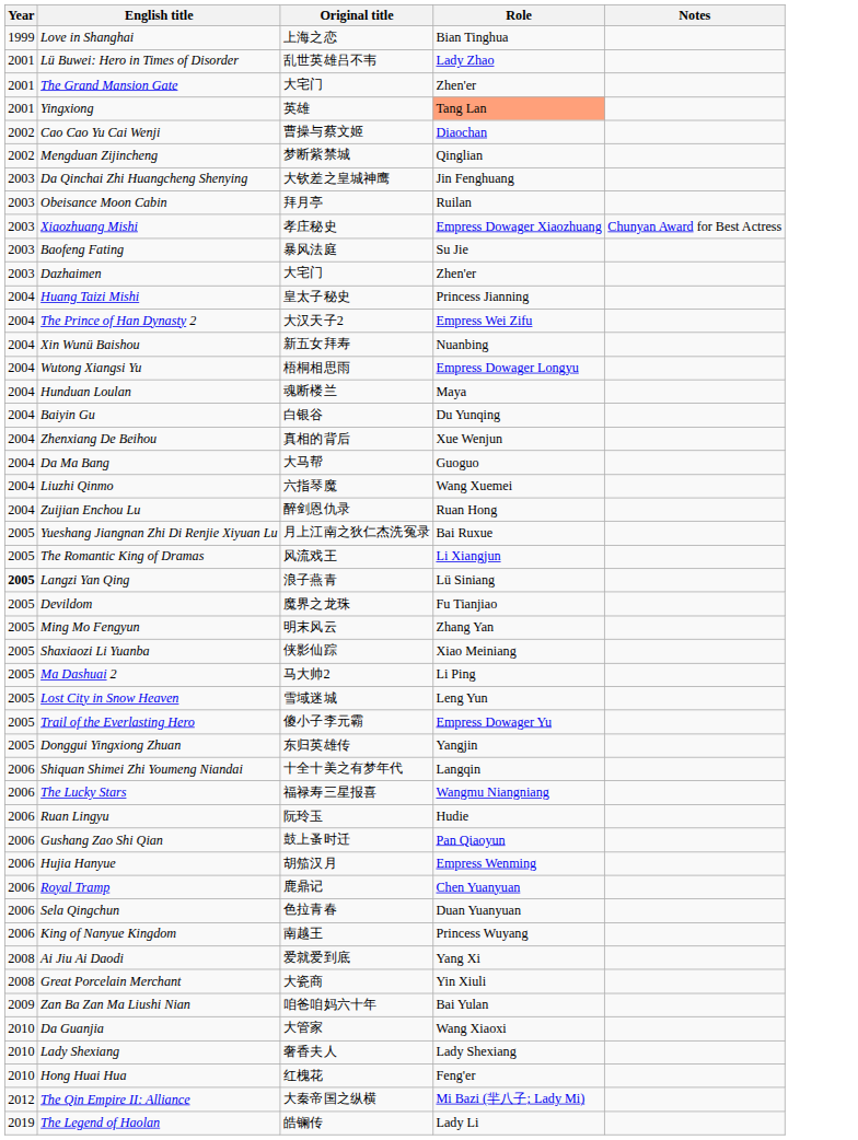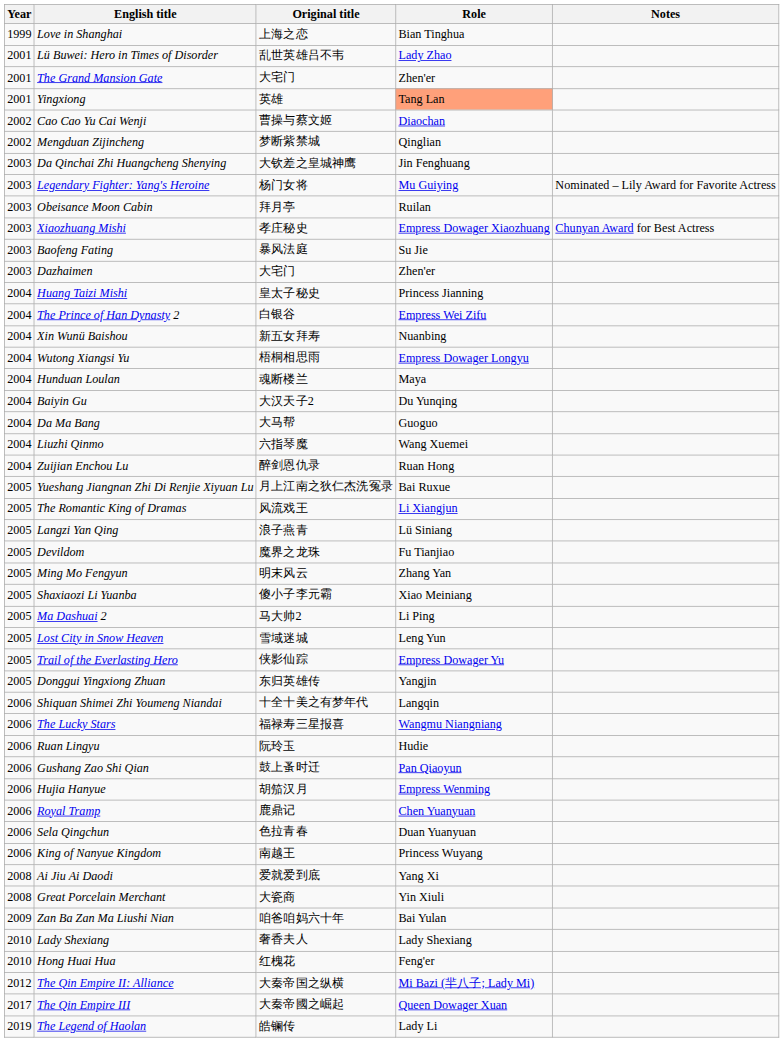 <table class="wikitable sortable">
 <tr>
 <th>Year</th>
 <th>English title</th>
 <th>Original title</th>
 <th>Role</th>
 <th class="unsortable">Notes</th>
 </tr>
 <tr>
 <td>1999</td>
 <td><em>Love in Shanghai</em></td>
 <td>上海之恋</td>
 <td>Bian Tinghua</td>
 <td></td>
 </tr>
 <tr>
 <td>2001</td>
 <td><em>Lü Buwei: Hero in Times of Disorder</em></td>
 <td>乱世英雄吕不韦</td>
 <td><a href='#'>Lady Zhao</a></td>
 <td></td>
 </tr>
 <tr>
 <td>2001</td>
 <td><em><a href='#'>The Grand Mansion Gate</a></em></td>
 <td>大宅门</td>
 <td>Zhen'er</td>
 <td></td>
 </tr>
 <tr>
 <td>2001</td>
 <td><em>Yingxiong</em></td>
 <td>英雄</td>
 <td style="background: lightsalmon;">Tang Lan</td>
 <td></td>
 </tr>
 <tr>
 <td>2002</td>
 <td><em>Cao Cao Yu Cai Wenji</em></td>
 <td>曹操与蔡文姬</td>
 <td><a href='#'>Diaochan</a></td>
 <td></td>
 </tr>
 <tr>
 <td>2002</td>
 <td><em>Mengduan Zijincheng</em></td>
 <td>梦断紫禁城</td>
 <td>Qinglian</td>
 <td></td>
 </tr>
 <tr>
 <td>2003</td>
 <td><em>Da Qinchai Zhi Huangcheng Shenying</em></td>
 <td>大钦差之皇城神鹰</td>
 <td>Jin Fenghuang</td>
 <td></td>
 </tr>
 <tr>
 <td>2003</td>
+<td><em><a href='#'>Legendary Fighter: Yang's Heroine</a></em></td>
+<td>杨门女将</td>
+<td><a href='#'>Mu Guiying</a></td>
+<td>Nominated – Lily Award for Favorite Actress</td>
+</tr>
+<tr>
+<td>2003</td>
 <td><em>Obeisance Moon Cabin</em></td>
 <td>拜月亭</td>
 <td>Ruilan</td>
 <td></td>
 </tr>
 <tr>
 <td>2003</td>
 <td><em><a href='#'>Xiaozhuang Mishi</a></em></td>
 <td>孝庄秘史</td>
 <td><a href='#'>Empress Dowager Xiaozhuang</a></td>
 <td><a href='#'>Chunyan Award</a> for Best Actress</td>
 </tr>
 <tr>
 <td>2003</td>
 <td><em>Baofeng Fating</em></td>
 <td>暴风法庭</td>
 <td>Su Jie</td>
 <td></td>
 </tr>
 <tr>
 <td>2003</td>
 <td><em>Dazhaimen</em></td>
 <td>大宅门</td>
 <td>Zhen'er</td>
 <td></td>
 </tr>
 <tr>
 <td>2004</td>
 <td><em><a href='#'>Huang Taizi Mishi</a></em></td>
 <td>皇太子秘史</td>
 <td>Princess Jianning</td>
 <td></td>
 </tr>
 <tr>
 <td>2004</td>
 <td><em><a href='#'>The Prince of Han Dynasty</a> 2</em></td>
-<td>大汉天子2</td>
+<td>白银谷</td>
 <td><a href='#'>Empress Wei Zifu</a></td>
 <td></td>
 </tr>
 <tr>
 <td>2004</td>
 <td><em>Xin Wunü Baishou</em></td>
 <td>新五女拜寿</td>
 <td>Nuanbing</td>
 <td></td>
 </tr>
 <tr>
 <td>2004</td>
 <td><em>Wutong Xiangsi Yu</em></td>
 <td>梧桐相思雨</td>
 <td><a href='#'>Empress Dowager Longyu</a></td>
 <td></td>
 </tr>
 <tr>
 <td>2004</td>
 <td><em>Hunduan Loulan</em></td>
 <td>魂断楼兰</td>
 <td>Maya</td>
 <td></td>
 </tr>
 <tr>
 <td>2004</td>
 <td><em>Baiyin Gu</em></td>
-<td>白银谷</td>
+<td>大汉天子2</td>
 <td>Du Yunqing</td>
-<td></td>
-</tr>
-<tr>
-<td>2004</td>
-<td><em>Zhenxiang De Beihou</em></td>
-<td>真相的背后</td>
-<td>Xue Wenjun</td>
 <td></td>
 </tr>
 <tr>
 <td>2004</td>
 <td><em>Da Ma Bang</em></td>
 <td>大马帮</td>
 <td>Guoguo</td>
 <td></td>
 </tr>
 <tr>
 <td>2004</td>
 <td><em>Liuzhi Qinmo</em></td>
 <td>六指琴魔</td>
 <td>Wang Xuemei</td>
 <td></td>
 </tr>
 <tr>
 <td>2004</td>
 <td><em>Zuijian Enchou Lu</em></td>
 <td>醉剑恩仇录</td>
 <td>Ruan Hong</td>
 <td></td>
 </tr>
 <tr>
 <td>2005</td>
 <td><em>Yueshang Jiangnan Zhi Di Renjie Xiyuan Lu</em></td>
 <td>月上江南之狄仁杰洗冤录</td>
 <td>Bai Ruxue</td>
 <td></td>
 </tr>
 <tr>
 <td>2005</td>
 <td><em>The Romantic King of Dramas</em></td>
 <td>风流戏王</td>
 <td><a href='#'>Li Xiangjun</a></td>
 <td></td>
 </tr>
 <tr>
-<td><strong>2005</strong></td>
+<td>2005</td>
 <td><em>Langzi Yan Qing</em></td>
 <td>浪子燕青</td>
 <td>Lü Siniang</td>
 <td></td>
 </tr>
 <tr>
 <td>2005</td>
 <td><em>Devildom</em></td>
 <td>魔界之龙珠</td>
 <td>Fu Tianjiao</td>
 <td></td>
 </tr>
 <tr>
 <td>2005</td>
 <td><em>Ming Mo Fengyun</em></td>
 <td>明末风云</td>
 <td>Zhang Yan</td>
 <td></td>
 </tr>
 <tr>
 <td>2005</td>
 <td><em>Shaxiaozi Li Yuanba</em></td>
-<td>侠影仙踪</td>
+<td>傻小子李元霸</td>
 <td>Xiao Meiniang</td>
 <td></td>
 </tr>
 <tr>
 <td>2005</td>
 <td><em><a href='#'>Ma Dashuai</a> 2</em></td>
 <td>马大帅2</td>
 <td>Li Ping</td>
 <td></td>
 </tr>
 <tr>
 <td>2005</td>
 <td><em><a href='#'>Lost City in Snow Heaven</a></em></td>
 <td>雪域迷城</td>
 <td>Leng Yun</td>
 <td></td>
 </tr>
 <tr>
 <td>2005</td>
 <td><em><a href='#'>Trail of the Everlasting Hero</a></em></td>
-<td>傻小子李元霸</td>
+<td>侠影仙踪</td>
 <td><a href='#'>Empress Dowager Yu</a></td>
 <td></td>
 </tr>
 <tr>
 <td>2005</td>
 <td><em>Donggui Yingxiong Zhuan</em></td>
 <td>东归英雄传</td>
 <td>Yangjin</td>
 <td></td>
 </tr>
 <tr>
 <td>2006</td>
 <td><em>Shiquan Shimei Zhi Youmeng Niandai</em></td>
 <td>十全十美之有梦年代</td>
 <td>Langqin</td>
 <td></td>
 </tr>
 <tr>
 <td>2006</td>
 <td><em><a href='#'>The Lucky Stars</a></em></td>
 <td>福禄寿三星报喜</td>
 <td><a href='#'>Wangmu Niangniang</a></td>
 <td></td>
 </tr>
 <tr>
 <td>2006</td>
 <td><em>Ruan Lingyu</em></td>
 <td>阮玲玉</td>
 <td>Hudie</td>
 <td></td>
 </tr>
 <tr>
 <td>2006</td>
 <td><em>Gushang Zao Shi Qian</em></td>
 <td>鼓上蚤时迁</td>
 <td><a href='#'>Pan Qiaoyun</a></td>
 <td></td>
 </tr>
 <tr>
 <td>2006</td>
 <td><em>Hujia Hanyue</em></td>
 <td>胡笳汉月</td>
 <td><a href='#'>Empress Wenming</a></td>
 <td></td>
 </tr>
 <tr>
 <td>2006</td>
 <td><em><a href='#'>Royal Tramp</a></em></td>
 <td>鹿鼎记</td>
 <td><a href='#'>Chen Yuanyuan</a></td>
 <td></td>
 </tr>
 <tr>
 <td>2006</td>
 <td><em>Sela Qingchun</em></td>
 <td>色拉青春</td>
 <td>Duan Yuanyuan</td>
 <td></td>
 </tr>
 <tr>
 <td>2006</td>
 <td><em>King of Nanyue Kingdom</em></td>
 <td>南越王</td>
 <td>Princess Wuyang</td>
 <td></td>
 </tr>
 <tr>
 <td>2008</td>
 <td><em>Ai Jiu Ai Daodi</em></td>
 <td>爱就爱到底</td>
 <td>Yang Xi</td>
 <td></td>
 </tr>
 <tr>
 <td>2008</td>
 <td><em>Great Porcelain Merchant</em></td>
 <td>大瓷商</td>
 <td>Yin Xiuli</td>
 <td></td>
 </tr>
 <tr>
 <td>2009</td>
 <td><em>Zan Ba Zan Ma Liushi Nian</em></td>
 <td>咱爸咱妈六十年</td>
 <td>Bai Yulan</td>
 <td></td>
 </tr>
 <tr>
 <td>2010</td>
-<td><em>Da Guanjia</em></td>
-<td>大管家</td>
-<td>Wang Xiaoxi</td>
-<td></td>
-</tr>
-<tr>
-<td>2010</td>
 <td><em>Lady Shexiang</em></td>
 <td>奢香夫人</td>
 <td>Lady Shexiang</td>
 <td></td>
 </tr>
 <tr>
 <td>2010</td>
 <td><em>Hong Huai Hua</em></td>
 <td>红槐花</td>
 <td>Feng'er</td>
 <td></td>
 </tr>
 <tr>
 <td>2012</td>
 <td><em><a href='#'>The Qin Empire II: Alliance</a></em></td>
 <td>大秦帝国之纵横</td>
 <td><a href='#'>Mi Bazi (羋八子; Lady Mi)</a></td>
 <td></td>
 </tr>
 <tr>
+<td>2017</td>
+<td><em><a href='#'>The Qin Empire III</a></em></td>
+<td>大秦帝國之崛起</td>
+<td><a href='#'>Queen Dowager Xuan</a></td>
+<td></td>
+</tr>
+<tr>
 <td>2019</td>
 <td><em><a href='#'>The Legend of Haolan</a></em></td>
 <td>皓镧传</td>
 <td>Lady Li</td>
 <td></td>
 </tr>
 </table>
